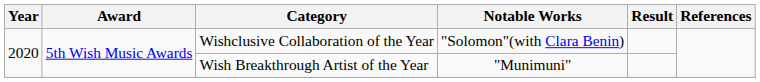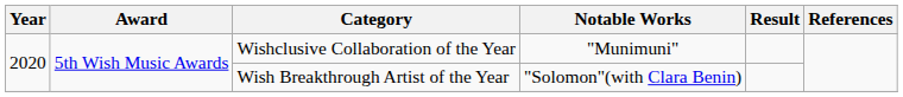 <table class="wikitable">
 <tr>
 <th>Year</th>
 <th>Award</th>
 <th>Category</th>
 <th>Notable Works</th>
 <th>Result</th>
 <th>References</th>
 </tr>
 <tr>
 <td rowspan="2">2020</td>
 <td rowspan="2"><a href='#'>5th Wish Music Awards</a></td>
 <td>Wishclusive Collaboration of the Year</td>
-<td style="text-align:center;">"Solomon"<span>(with <a href='#'>Clara Benin</a>)</span></td>
+<td style="text-align:center;">"Munimuni"</td>
 <td></td>
 <td rowspan="2"></td>
 </tr>
 <tr>
 <td>Wish Breakthrough Artist of the Year</td>
-<td style="text-align:center;">"Munimuni"</td>
+<td style="text-align:center;">"Solomon"<span>(with <a href='#'>Clara Benin</a>)</span></td>
 <td></td>
 </tr>
 <tr>
 </tr>
 </table>
